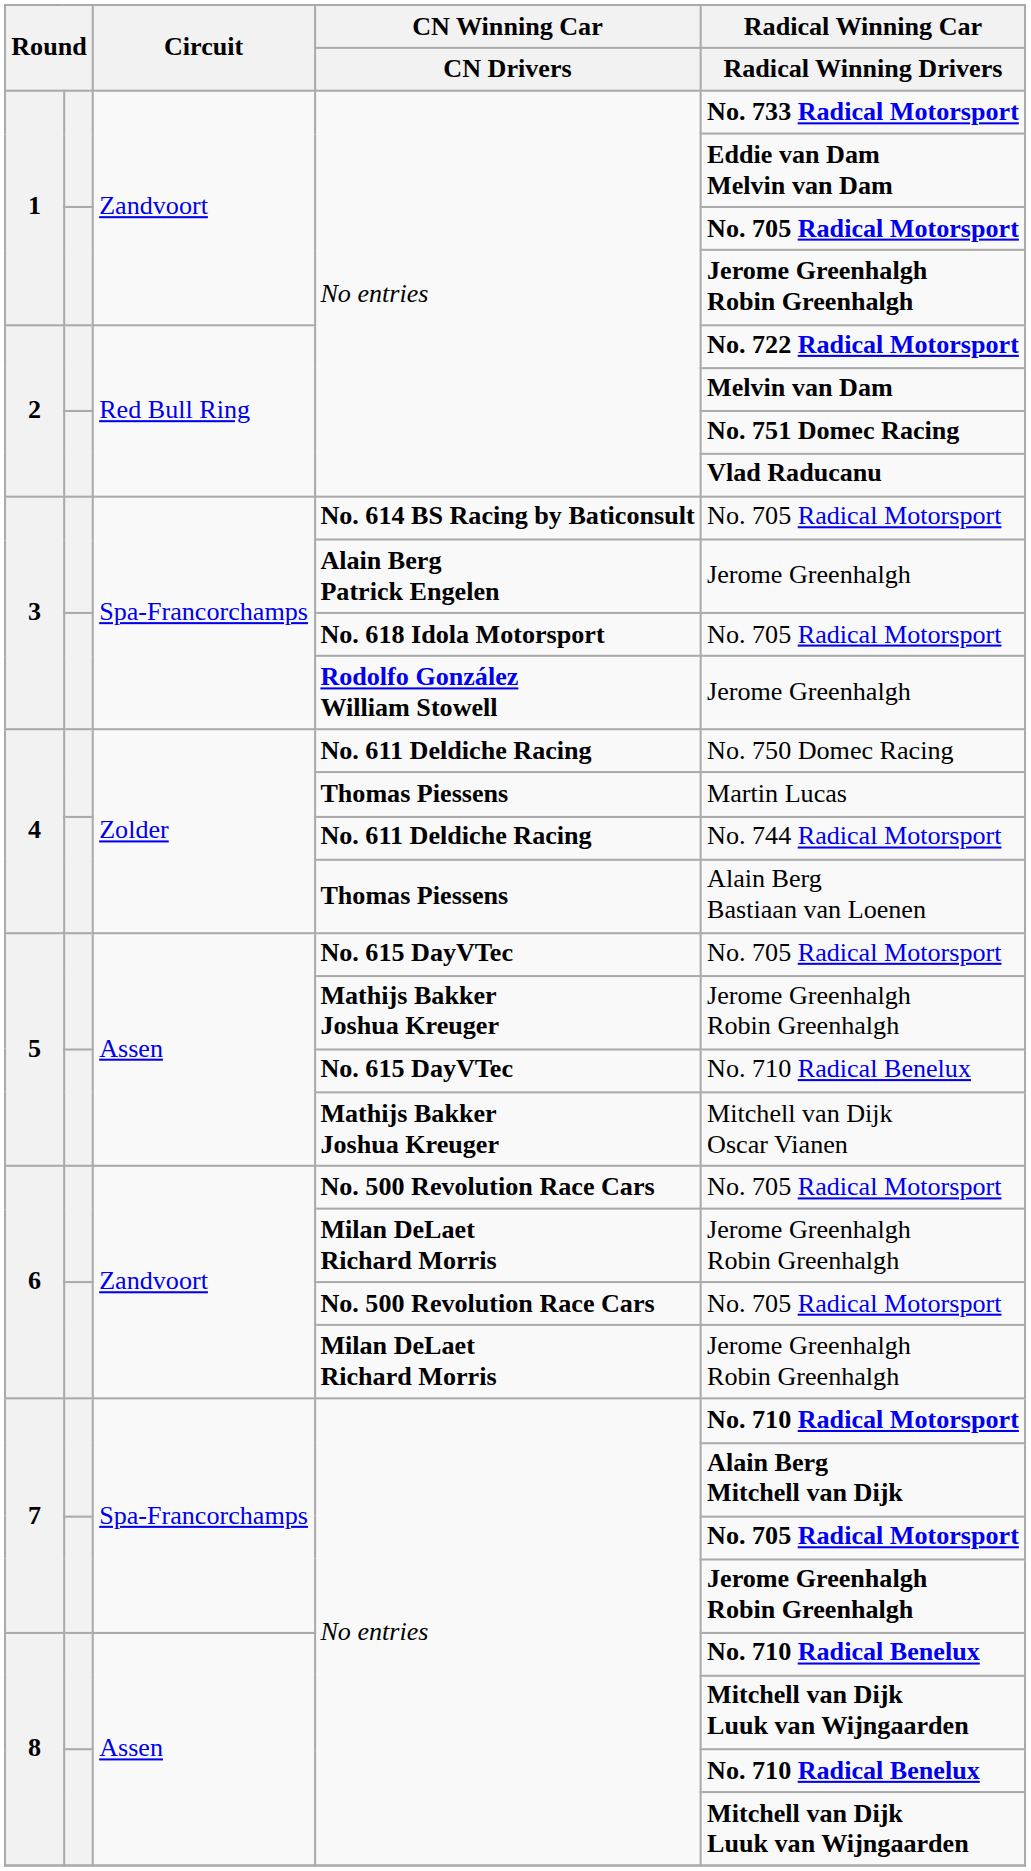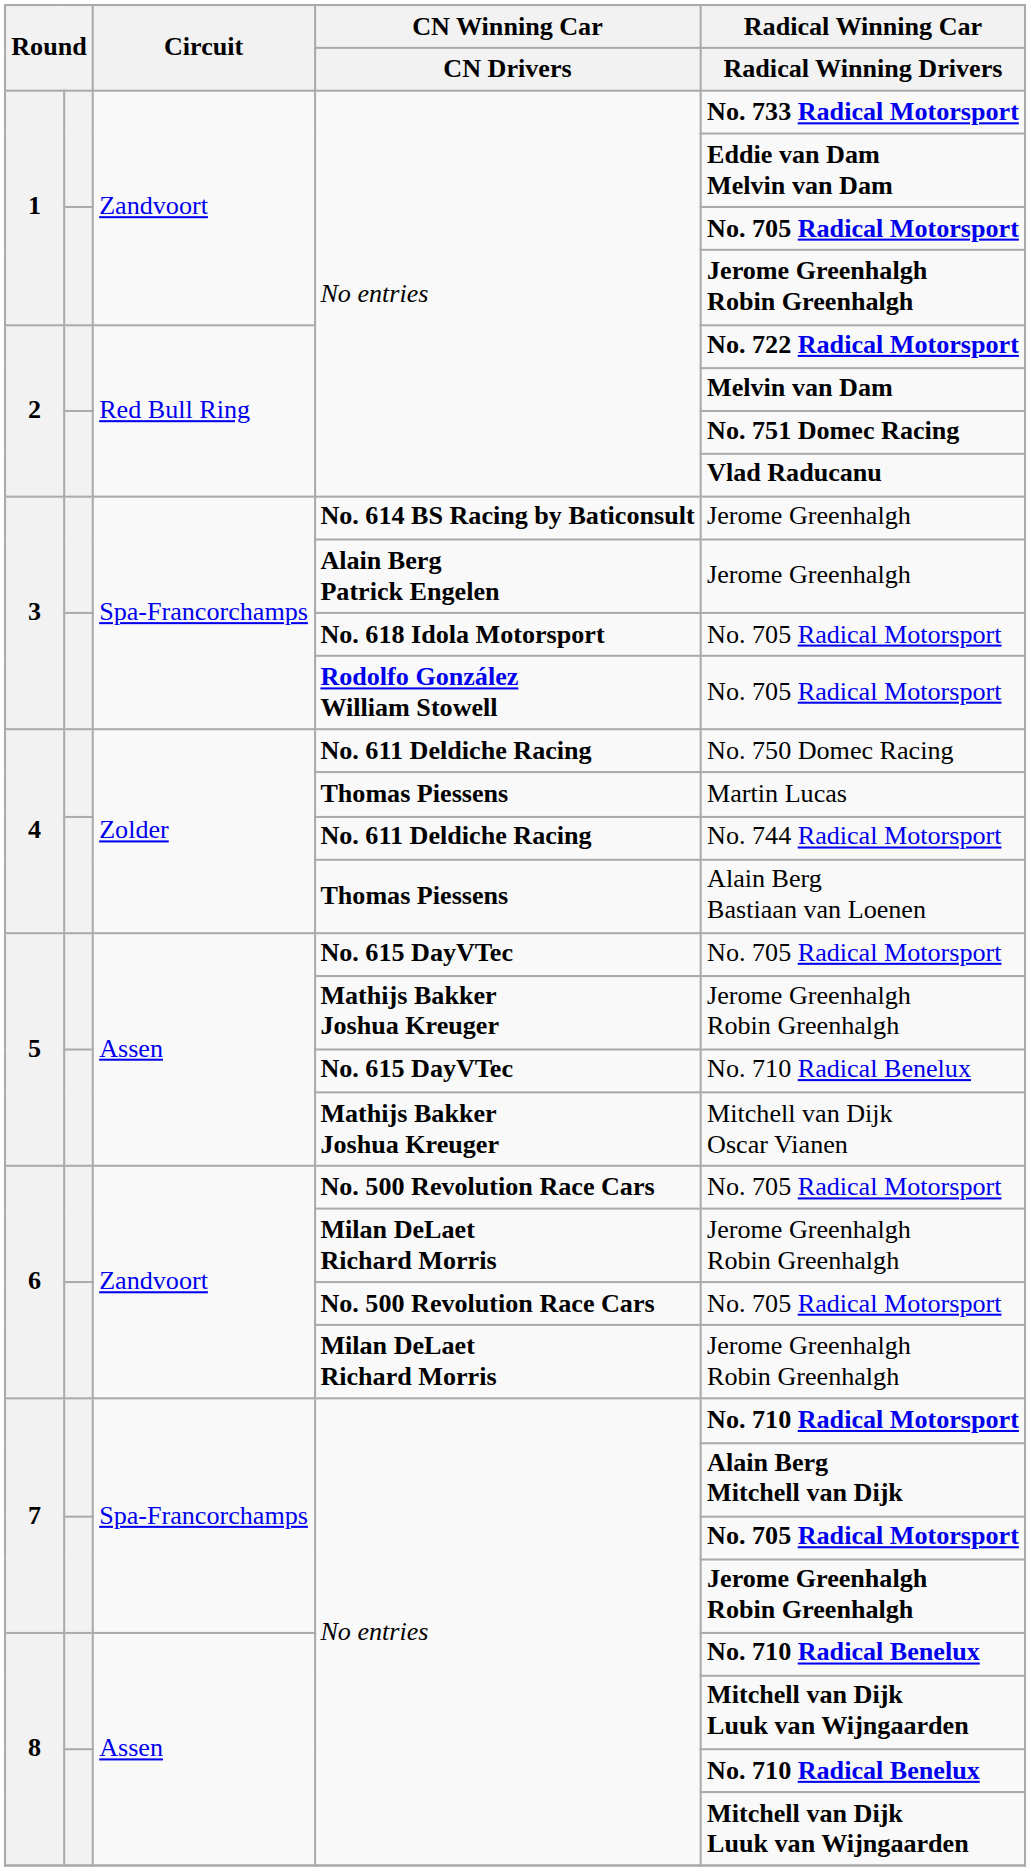 <table class="wikitable" style="font-size: 80%;">
 <tr>
 <th rowspan=2 colspan=2>Round</th>
 <th rowspan=2>Circuit</th>
 <th>CN Winning Car</th>
 <th>Radical Winning Car</th>
 </tr>
 <tr>
 <th>CN Drivers</th>
 <th>Radical Winning Drivers</th>
 </tr>
 <tr>
 <th rowspan=4>1</th>
 <th rowspan=2></th>
 <td rowspan=4> <a href='#'>Zandvoort</a></td>
 <td rowspan=8><em>No entries</em></td>
 <td><strong> No. 733 <a href='#'>Radical Motorsport</a></strong></td>
 </tr>
 <tr>
 <td><strong> Eddie van Dam<br> Melvin van Dam</strong></td>
 </tr>
 <tr>
 <th rowspan=2></th>
 <td><strong> No. 705 <a href='#'>Radical Motorsport</a></strong></td>
 </tr>
 <tr>
 <td><strong> Jerome Greenhalgh<br> Robin Greenhalgh</strong></td>
 </tr>
 <tr>
 <th rowspan=4>2</th>
 <th rowspan=2></th>
 <td rowspan=4> <a href='#'>Red Bull Ring</a></td>
 <td><strong> No. 722 <a href='#'>Radical Motorsport</a></strong></td>
 </tr>
 <tr>
 <td><strong> Melvin van Dam</strong></td>
 </tr>
 <tr>
 <th rowspan=2></th>
 <td><strong> No. 751 Domec Racing</strong></td>
 </tr>
 <tr>
 <td><strong> Vlad Raducanu</strong></td>
 </tr>
 <tr>
 <th rowspan=4>3</th>
 <th rowspan=2></th>
 <td rowspan=4> <a href='#'>Spa-Francorchamps</a></td>
 <td><strong> No. 614 BS Racing by Baticonsult</strong></td>
-<td> No. 705 <a href='#'>Radical Motorsport</a></td>
+<td> Jerome Greenhalgh</td>
 </tr>
 <tr>
 <td><strong> Alain Berg<br> Patrick Engelen</strong></td>
 <td> Jerome Greenhalgh</td>
 </tr>
 <tr>
 <th rowspan=2></th>
 <td><strong> No. 618 Idola Motorsport</strong></td>
 <td> No. 705 <a href='#'>Radical Motorsport</a></td>
 </tr>
 <tr>
 <td><strong> <a href='#'>Rodolfo González</a><br> William Stowell</strong></td>
-<td> Jerome Greenhalgh</td>
+<td> No. 705 <a href='#'>Radical Motorsport</a></td>
 </tr>
 <tr>
 <th rowspan=4>4</th>
 <th rowspan=2></th>
 <td rowspan=4> <a href='#'>Zolder</a></td>
 <td><strong> No. 611 Deldiche Racing</strong></td>
 <td> No. 750 Domec Racing</td>
 </tr>
 <tr>
 <td><strong> Thomas Piessens</strong></td>
 <td> Martin Lucas</td>
 </tr>
 <tr>
 <th rowspan=2></th>
 <td><strong> No. 611 Deldiche Racing</strong></td>
 <td> No. 744 <a href='#'>Radical Motorsport</a></td>
 </tr>
 <tr>
 <td><strong> Thomas Piessens</strong></td>
 <td> Alain Berg<br> Bastiaan van Loenen</td>
 </tr>
 <tr>
 <th rowspan=4>5</th>
 <th rowspan=2></th>
 <td rowspan=4> <a href='#'>Assen</a></td>
 <td><strong> No. 615 DayVTec</strong></td>
 <td> No. 705 <a href='#'>Radical Motorsport</a></td>
 </tr>
 <tr>
 <td><strong> Mathijs Bakker<br> Joshua Kreuger</strong></td>
 <td> Jerome Greenhalgh<br> Robin Greenhalgh</td>
 </tr>
 <tr>
 <th rowspan=2></th>
 <td><strong> No. 615 DayVTec</strong></td>
 <td> No. 710 <a href='#'>Radical Benelux</a></td>
 </tr>
 <tr>
 <td><strong> Mathijs Bakker<br> Joshua Kreuger</strong></td>
 <td> Mitchell van Dijk<br> Oscar Vianen</td>
 </tr>
 <tr>
 <th rowspan=4>6</th>
 <th rowspan=2></th>
 <td rowspan=4> <a href='#'>Zandvoort</a></td>
 <td><strong> No. 500 Revolution Race Cars</strong></td>
 <td> No. 705 <a href='#'>Radical Motorsport</a></td>
 </tr>
 <tr>
 <td><strong> Milan DeLaet<br> Richard Morris</strong></td>
 <td> Jerome Greenhalgh<br> Robin Greenhalgh</td>
 </tr>
 <tr>
 <th rowspan=2></th>
 <td><strong> No. 500 Revolution Race Cars</strong></td>
 <td> No. 705 <a href='#'>Radical Motorsport</a></td>
 </tr>
 <tr>
 <td><strong> Milan DeLaet<br> Richard Morris</strong></td>
 <td> Jerome Greenhalgh<br> Robin Greenhalgh</td>
 </tr>
 <tr>
 <th rowspan=4>7</th>
 <th rowspan=2></th>
 <td rowspan=4> <a href='#'>Spa-Francorchamps</a></td>
 <td rowspan=8><em>No entries</em></td>
 <td><strong> No. 710 <a href='#'>Radical Motorsport</a></strong></td>
 </tr>
 <tr>
 <td><strong> Alain Berg<br> Mitchell van Dijk</strong></td>
 </tr>
 <tr>
 <th rowspan=2></th>
 <td><strong> No. 705 <a href='#'>Radical Motorsport</a></strong></td>
 </tr>
 <tr>
 <td><strong> Jerome Greenhalgh<br> Robin Greenhalgh</strong></td>
 </tr>
 <tr>
 <th rowspan=4>8</th>
 <th rowspan=2></th>
 <td rowspan=4> <a href='#'>Assen</a></td>
 <td><strong> No. 710 <a href='#'>Radical Benelux</a></strong></td>
 </tr>
 <tr>
 <td><strong> Mitchell van Dijk<br> Luuk van Wijngaarden</strong></td>
 </tr>
 <tr>
 <th rowspan=2></th>
 <td><strong> No. 710 <a href='#'>Radical Benelux</a></strong></td>
 </tr>
 <tr>
 <td><strong> Mitchell van Dijk<br> Luuk van Wijngaarden</strong></td>
 </tr>
 <tr>
 </tr>
 </table>
